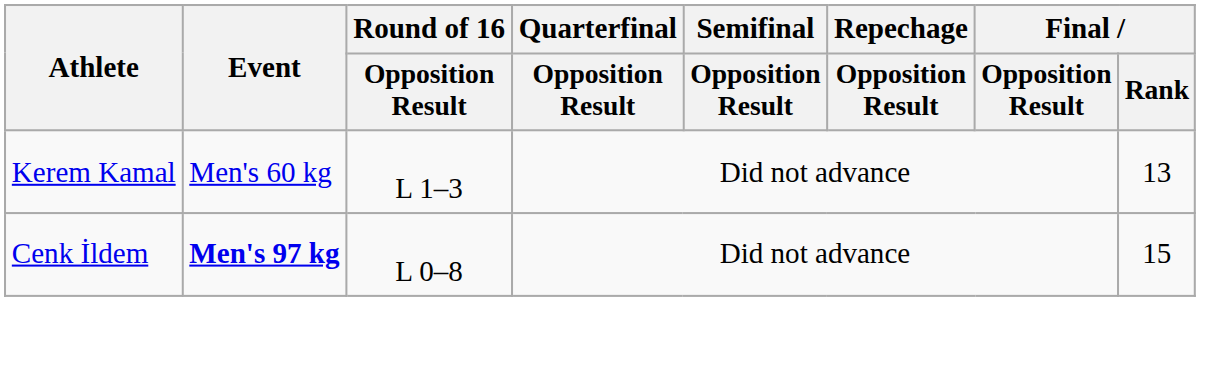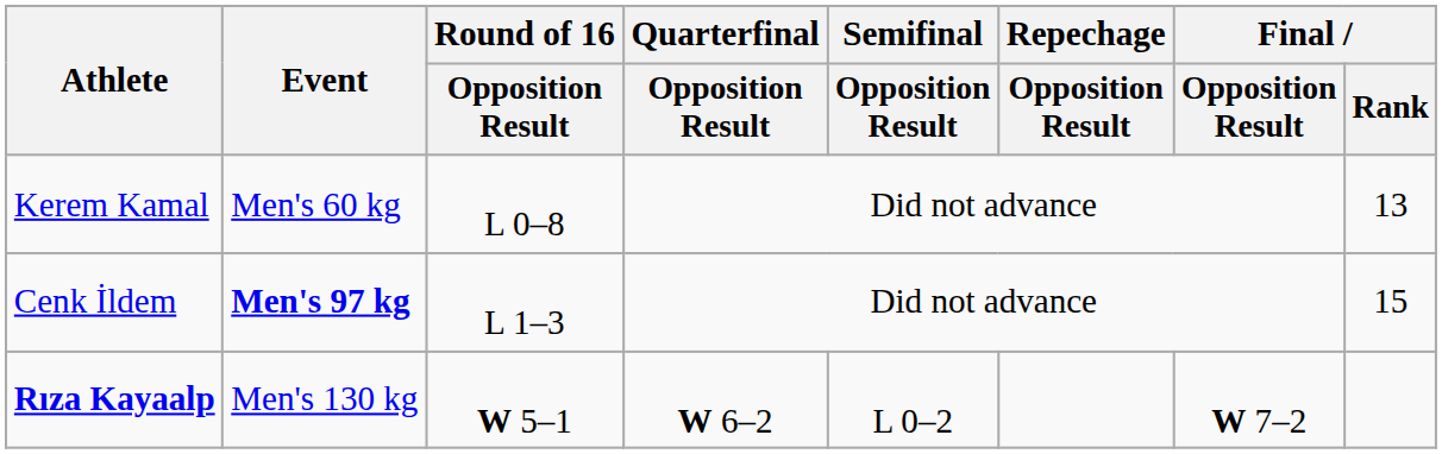 <table class="wikitable" style="font-size:90%">
 <tr>
 <th rowspan=2>Athlete</th>
 <th rowspan=2>Event</th>
 <th>Round of 16</th>
 <th>Quarterfinal</th>
 <th>Semifinal</th>
 <th>Repechage</th>
 <th colspan=2>Final / </th>
 </tr>
 <tr style="font-size: 95%">
 <th>Opposition<br>Result</th>
 <th>Opposition<br>Result</th>
 <th>Opposition<br>Result</th>
 <th>Opposition<br>Result</th>
 <th>Opposition<br>Result</th>
 <th>Rank</th>
 </tr>
 <tr align=center>
 <td align=left><a href='#'>Kerem Kamal</a></td>
 <td align=left><a href='#'>Men's 60 kg</a></td>
-<td><br>L 1–3</td>
+<td><br>L 0–8</td>
 <td colspan=4>Did not advance</td>
 <td>13</td>
 </tr>
 <tr align=center>
 <td align=left><a href='#'>Cenk İldem</a></td>
 <td align=left><strong><a href='#'>Men's 97 kg</a></strong></td>
-<td><br>L 0–8</td>
+<td><br>L 1–3</td>
 <td colspan=4>Did not advance</td>
 <td>15</td>
 </tr>
+<tr align=center>
+<td align=left><strong><a href='#'>Rıza Kayaalp</a></strong></td>
+<td align=left><a href='#'>Men's 130 kg</a></td>
+<td><br><strong>W</strong> 5–1</td>
+<td><br><strong>W</strong> 6–2</td>
+<td><br>L 0–2</td>
+<td></td>
+<td><br><strong>W</strong> 7–2</td>
+<td></td>
+</tr>
 </table>
